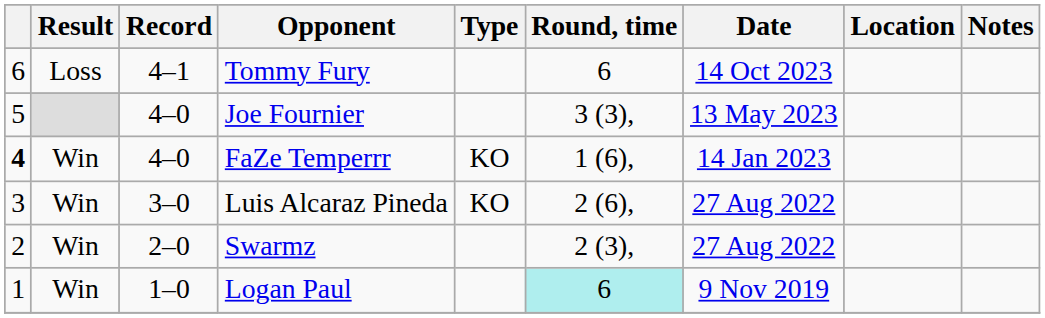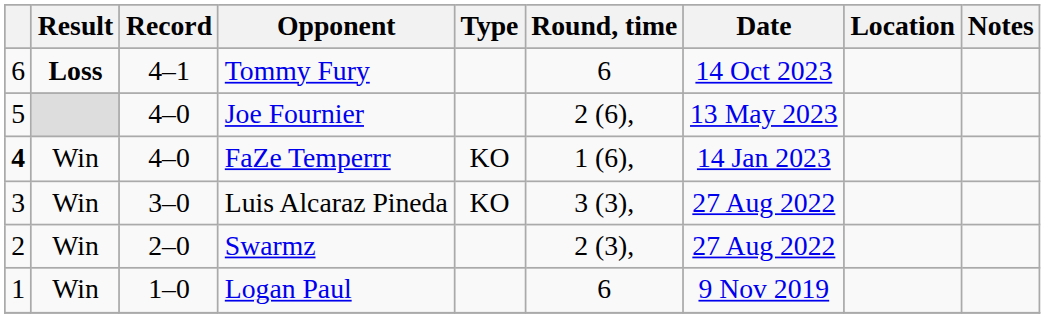 <table class="wikitable" style="text-align:center">
 <tr>
 <th></th>
 <th>Result</th>
 <th>Record</th>
 <th>Opponent</th>
 <th>Type</th>
 <th>Round, time</th>
 <th>Date</th>
 <th>Location</th>
 <th>Notes</th>
 </tr>
 <tr>
 <td>6</td>
-<td>Loss</td>
+<td><strong>Loss</strong></td>
 <td>4–1 </td>
 <td align=left><a href='#'>Tommy Fury</a></td>
 <td></td>
 <td>6</td>
 <td><a href='#'>14 Oct 2023</a></td>
 <td align=left></td>
 <td style="text-align:left;"></td>
 </tr>
 <tr>
 <td>5</td>
 <td style="background:#DDD"></td>
 <td>4–0 </td>
 <td style="text-align:left;"><a href='#'>Joe Fournier</a></td>
 <td></td>
-<td>3 (3), </td>
+<td>2 (6), </td>
 <td><a href='#'>13 May 2023</a></td>
 <td style="text-align:left;"></td>
 <td style="text-align:left;"></td>
 </tr>
 <tr>
 <td><strong>4</strong></td>
 <td>Win</td>
 <td>4–0</td>
 <td style="text-align:left;"><a href='#'>FaZe Temperrr</a></td>
 <td>KO</td>
 <td>1 (6), </td>
 <td><a href='#'>14 Jan 2023</a></td>
 <td style="text-align:left;"></td>
 <td style="text-align:left;"></td>
 </tr>
 <tr>
 <td>3</td>
 <td>Win</td>
 <td>3–0</td>
 <td style="text-align:left;">Luis Alcaraz Pineda</td>
 <td>KO</td>
-<td>2 (6), </td>
+<td>3 (3), </td>
 <td><a href='#'>27 Aug 2022</a></td>
 <td style="text-align:left;"></td>
 <td style="text-align:left;"></td>
 </tr>
 <tr>
 <td>2</td>
 <td>Win</td>
 <td>2–0</td>
 <td style="text-align:left;"><a href='#'>Swarmz</a></td>
 <td></td>
 <td>2 (3), </td>
 <td><a href='#'>27 Aug 2022</a></td>
 <td style="text-align:left;"></td>
 <td style="text-align:left;"></td>
 </tr>
 <tr>
 <td>1</td>
 <td>Win</td>
 <td>1–0</td>
 <td style="text-align:left;"><a href='#'>Logan Paul</a></td>
 <td></td>
-<td style="background: paleturquoise;">6</td>
+<td>6</td>
 <td><a href='#'>9 Nov 2019</a></td>
 <td style="text-align:left;"></td>
 <td></td>
 </tr>
 <tr>
 </tr>
 </table>
